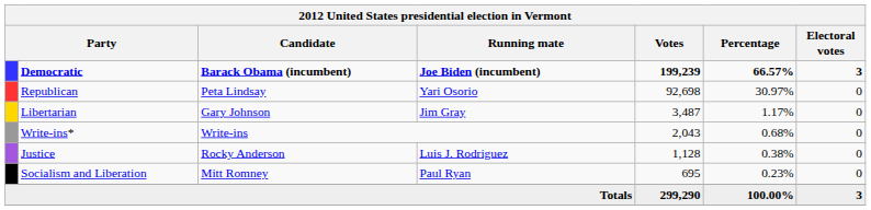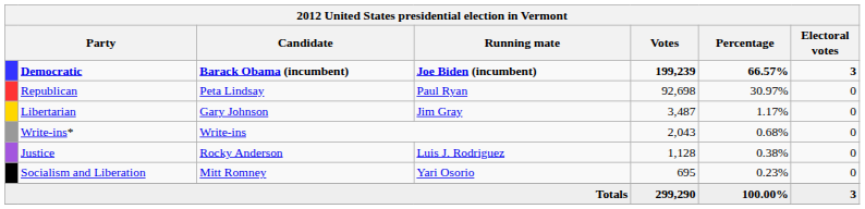 <table class="wikitable" style="font-size: 95%;">
 <tr>
 <th colspan="7">2012 United States presidential election in Vermont</th>
 </tr>
 <tr>
 <th colspan="2" style="width: 15em">Party</th>
 <th style="width: 17em">Candidate</th>
 <th style="width: 17em">Running mate</th>
 <th style="width: 5em">Votes</th>
 <th style="width: 7em">Percentage</th>
 <th style="width: 5em">Electoral votes</th>
 </tr>
 <tr>
 <th style="background-color:#3333FF; width: 3px"></th>
 <td style="width: 130px"><strong><a href='#'>Democratic</a></strong></td>
 <td><strong><a href='#'>Barack Obama</a></strong> <strong>(incumbent)</strong></td>
 <td><strong><a href='#'>Joe Biden</a></strong> <strong>(incumbent)</strong></td>
 <td align="right"><strong>199,239</strong></td>
 <td align="right"><strong>66.57%</strong></td>
 <td align="right"><strong>3</strong></td>
 </tr>
 <tr>
 <th style="background-color:#FF3333; width: 3px"></th>
 <td style="width: 130px"><a href='#'>Republican</a></td>
 <td><a href='#'>Peta Lindsay</a></td>
-<td><a href='#'>Yari Osorio</a></td>
+<td><a href='#'>Paul Ryan</a></td>
 <td align="right">92,698</td>
 <td align="right">30.97%</td>
 <td align="right">0</td>
 </tr>
 <tr>
 <th style="background-color:#FFD700; width: 3px"></th>
 <td style="width: 130px"><a href='#'>Libertarian</a></td>
 <td><a href='#'>Gary Johnson</a></td>
 <td><a href='#'>Jim Gray</a></td>
 <td align="right">3,487</td>
 <td align="right">1.17%</td>
 <td align="right">0</td>
 </tr>
 <tr>
 <th style="background-color:#999999; width: 3px"></th>
 <td style="width: 130px"><a href='#'>Write-ins</a>*</td>
 <td colspan="2"><a href='#'>Write-ins</a></td>
 <td align="right">2,043</td>
 <td align="right">0.68%</td>
 <td align="right">0</td>
 </tr>
 <tr>
 <th style="background-color:#A356DE; width: 3px"></th>
 <td style="width: 130px"><a href='#'>Justice</a></td>
 <td><a href='#'>Rocky Anderson</a></td>
 <td><a href='#'>Luis J. Rodriguez</a></td>
 <td align="right">1,128</td>
 <td align="right">0.38%</td>
 <td align="right">0</td>
 </tr>
 <tr>
 <th style="background-color:#000000; width: 3px"></th>
 <td style="width: 130px"><a href='#'>Socialism and Liberation</a></td>
 <td><a href='#'>Mitt Romney</a></td>
-<td><a href='#'>Paul Ryan</a></td>
+<td><a href='#'>Yari Osorio</a></td>
 <td align="right">695</td>
 <td align="right">0.23%</td>
 <td align="right">0</td>
 </tr>
 <tr>
 </tr>
 <tr bgcolor="#EEEEEE">
 <td colspan="4" align="right"><strong>Totals</strong></td>
 <td align="right"><strong>299,290</strong></td>
 <td align="right"><strong>100.00%</strong></td>
 <td align="right"><strong>3</strong></td>
 </tr>
 <tr bgcolor="#EEEEEE">
 </tr>
 </table>
